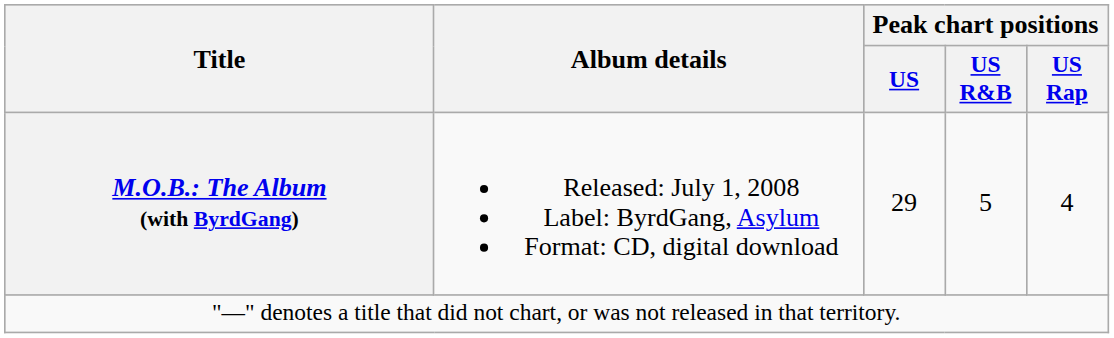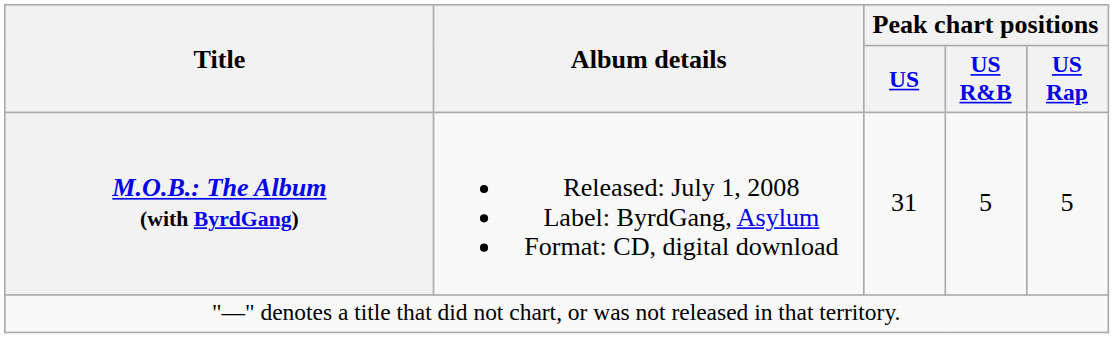 <table class="wikitable plainrowheaders" style="text-align:center;">
 <tr>
 <th scope="col" rowspan="2" style="width:16em;">Title</th>
 <th scope="col" rowspan="2" style="width:16em;">Album details</th>
 <th scope="col" colspan="3">Peak chart positions</th>
 </tr>
 <tr>
 <th scope="col" style="width:3em;font-size:90%;"><a href='#'>US</a></th>
 <th scope="col" style="width:3em;font-size:90%;"><a href='#'>US<br>R&B</a></th>
 <th scope="col" style="width:3em;font-size:90%;"><a href='#'>US<br>Rap</a></th>
 </tr>
 <tr>
 <th scope="row"><em><a href='#'>M.O.B.: The Album</a></em><br><small>(with <a href='#'>ByrdGang</a>)</small></th>
 <td><br><ul><li>Released: July 1, 2008</li><li>Label: ByrdGang, <a href='#'>Asylum</a></li><li>Format: CD, digital download</li></ul></td>
-<td>29</td>
+<td>31</td>
 <td>5</td>
-<td>4</td>
+<td>5</td>
 </tr>
 <tr>
 <td colspan="7" style="font-size:90%">"—" denotes a title that did not chart, or was not released in that territory.</td>
 </tr>
 </table>
